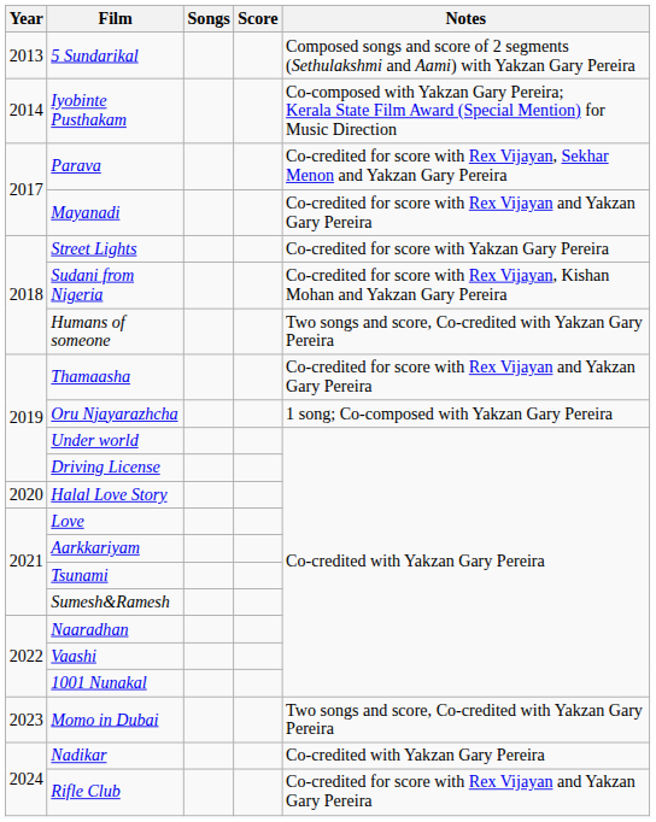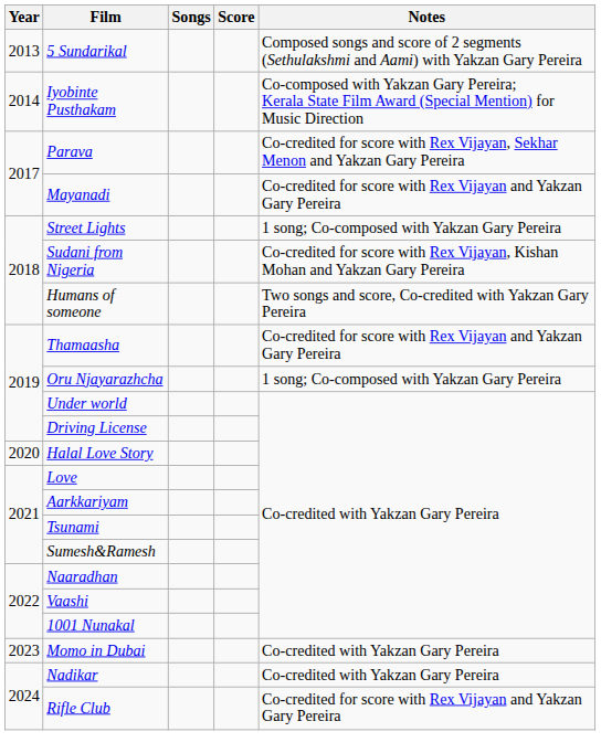 <table class="wikitable">
 <tr>
 <th>Year</th>
 <th>Film</th>
 <th>Songs</th>
 <th>Score</th>
 <th>Notes</th>
 </tr>
 <tr>
 <td>2013</td>
 <td><em><a href='#'>5 Sundarikal</a></em></td>
 <td></td>
 <td></td>
 <td>Composed songs and score of 2 segments (<em>Sethulakshmi</em> and <em>Aami</em>) with Yakzan Gary Pereira</td>
 </tr>
 <tr>
 <td>2014</td>
 <td><em><a href='#'>Iyobinte Pusthakam</a></em></td>
 <td></td>
 <td></td>
 <td>Co-composed with Yakzan Gary Pereira;<br><a href='#'>Kerala State Film Award (Special Mention)</a> for Music Direction</td>
 </tr>
 <tr>
 <td rowspan=2>2017</td>
 <td><a href='#'><em>Parava</em></a></td>
 <td></td>
 <td></td>
 <td>Co-credited for score with <a href='#'>Rex Vijayan</a>, <a href='#'>Sekhar Menon</a> and Yakzan Gary Pereira</td>
 </tr>
 <tr>
 <td><em><a href='#'>Mayanadi</a></em></td>
 <td></td>
 <td></td>
 <td>Co-credited for score with <a href='#'>Rex Vijayan</a> and Yakzan Gary Pereira</td>
 </tr>
 <tr>
 <td rowspan=3>2018</td>
 <td><a href='#'><em>Street Lights</em></a></td>
 <td></td>
 <td></td>
-<td>Co-credited for score with Yakzan Gary Pereira</td>
+<td>1 song; Co-composed with Yakzan Gary Pereira</td>
 </tr>
 <tr>
 <td><em><a href='#'>Sudani from Nigeria</a></em></td>
 <td></td>
 <td></td>
 <td>Co-credited for score with <a href='#'>Rex Vijayan</a>, Kishan Mohan and Yakzan Gary Pereira</td>
 </tr>
 <tr>
 <td><em>Humans of someone</em></td>
 <td></td>
 <td></td>
 <td>Two songs and score, Co-credited with Yakzan Gary Pereira</td>
 </tr>
 <tr>
 <td rowspan=4>2019</td>
 <td><em><a href='#'>Thamaasha</a></em></td>
 <td></td>
 <td></td>
 <td>Co-credited for score with <a href='#'>Rex Vijayan</a> and Yakzan Gary Pereira</td>
 </tr>
 <tr>
 <td><em><a href='#'>Oru Njayarazhcha</a></em></td>
 <td></td>
 <td></td>
 <td>1 song; Co-composed with Yakzan Gary Pereira</td>
 </tr>
 <tr>
 <td><a href='#'><em>Under world</em></a></td>
 <td></td>
 <td></td>
 <td rowspan="10">Co-credited with Yakzan Gary Pereira</td>
 </tr>
 <tr>
 <td><a href='#'><em>Driving License</em></a></td>
 <td></td>
 <td></td>
 </tr>
 <tr>
 <td>2020</td>
 <td><em><a href='#'>Halal Love Story</a></em></td>
 <td></td>
 <td></td>
 </tr>
 <tr>
 <td rowspan="4">2021</td>
 <td><a href='#'><em>Love</em></a></td>
 <td></td>
 <td></td>
 </tr>
 <tr>
 <td><em><a href='#'>Aarkkariyam</a></em></td>
 <td></td>
 <td></td>
 </tr>
 <tr>
 <td><a href='#'><em>Tsunami</em></a></td>
 <td></td>
 <td></td>
 </tr>
 <tr>
 <td><em>Sumesh&Ramesh</em></td>
 <td></td>
 <td></td>
 </tr>
 <tr>
 <td rowspan="3">2022</td>
 <td><a href='#'><em>Naaradhan</em></a></td>
 <td></td>
 <td></td>
 </tr>
 <tr>
 <td><a href='#'><em>Vaashi</em></a></td>
 <td></td>
 <td></td>
 </tr>
 <tr>
 <td><em><a href='#'>1001 Nunakal</a></em></td>
 <td></td>
 <td></td>
 </tr>
 <tr>
 <td>2023</td>
 <td><em><a href='#'>Momo in Dubai</a></em></td>
 <td></td>
 <td></td>
-<td>Two songs and score, Co-credited with Yakzan Gary Pereira</td>
+<td>Co-credited with Yakzan Gary Pereira</td>
 </tr>
 <tr>
 <td rowspan="2">2024</td>
 <td><em><a href='#'>Nadikar</a></em></td>
 <td></td>
 <td></td>
 <td>Co-credited with Yakzan Gary Pereira</td>
 </tr>
 <tr>
 <td><a href='#'><em>Rifle Club</em></a></td>
 <td></td>
 <td></td>
 <td>Co-credited for score with <a href='#'>Rex Vijayan</a> and Yakzan Gary Pereira</td>
 </tr>
 </table>
